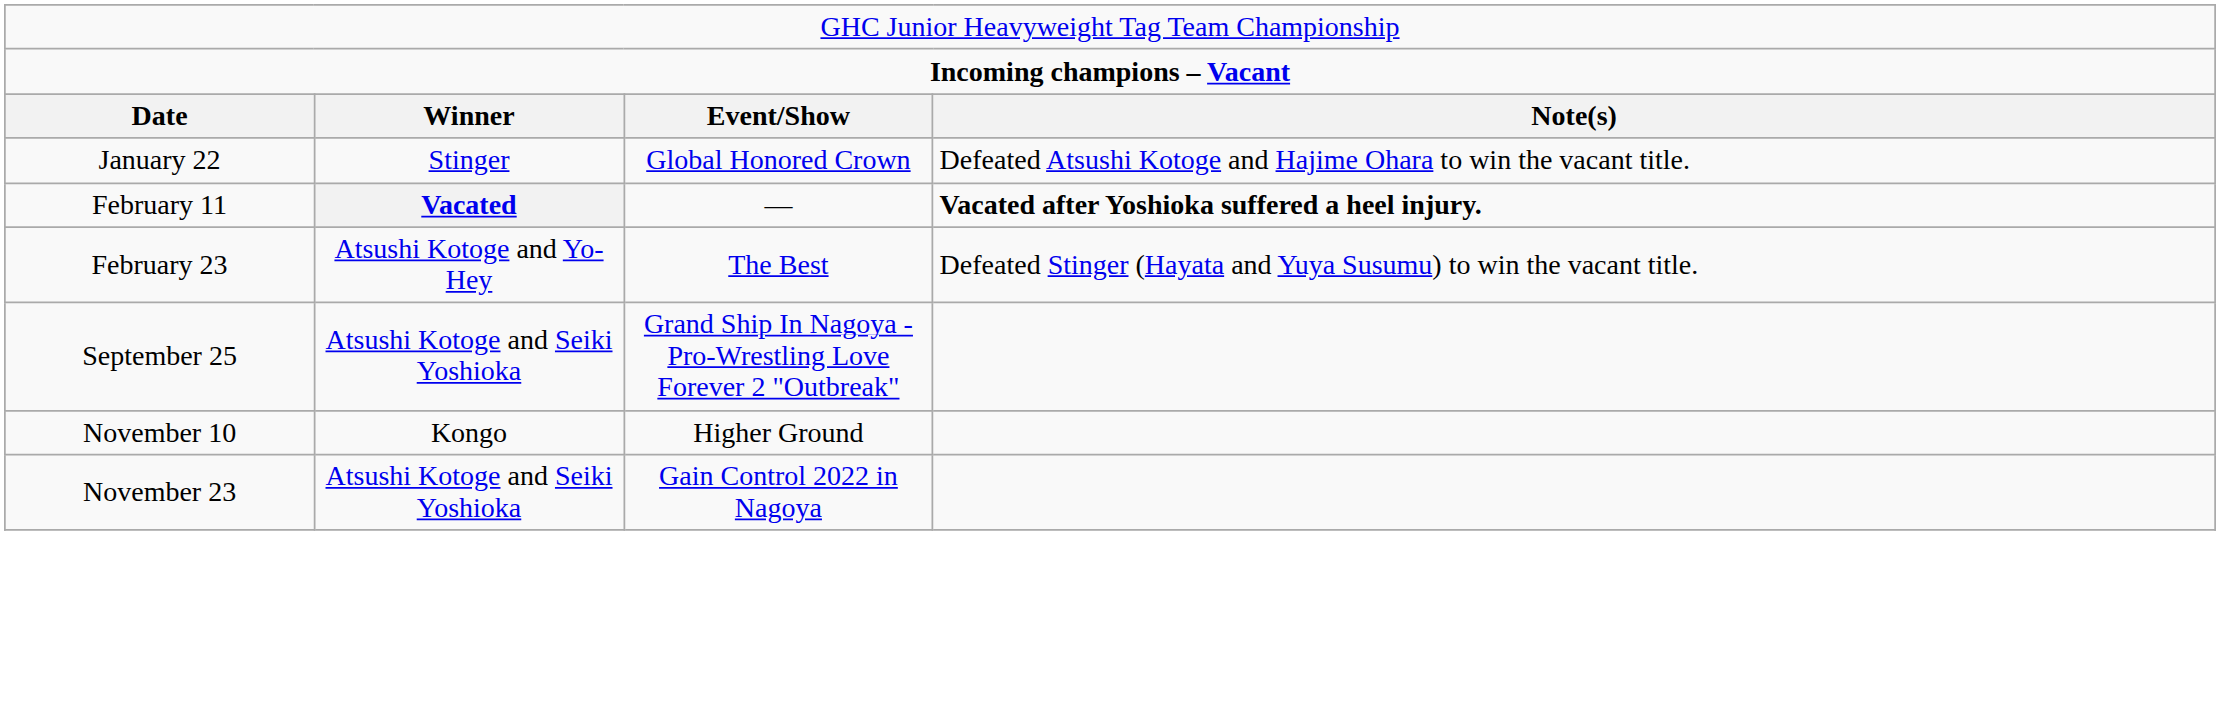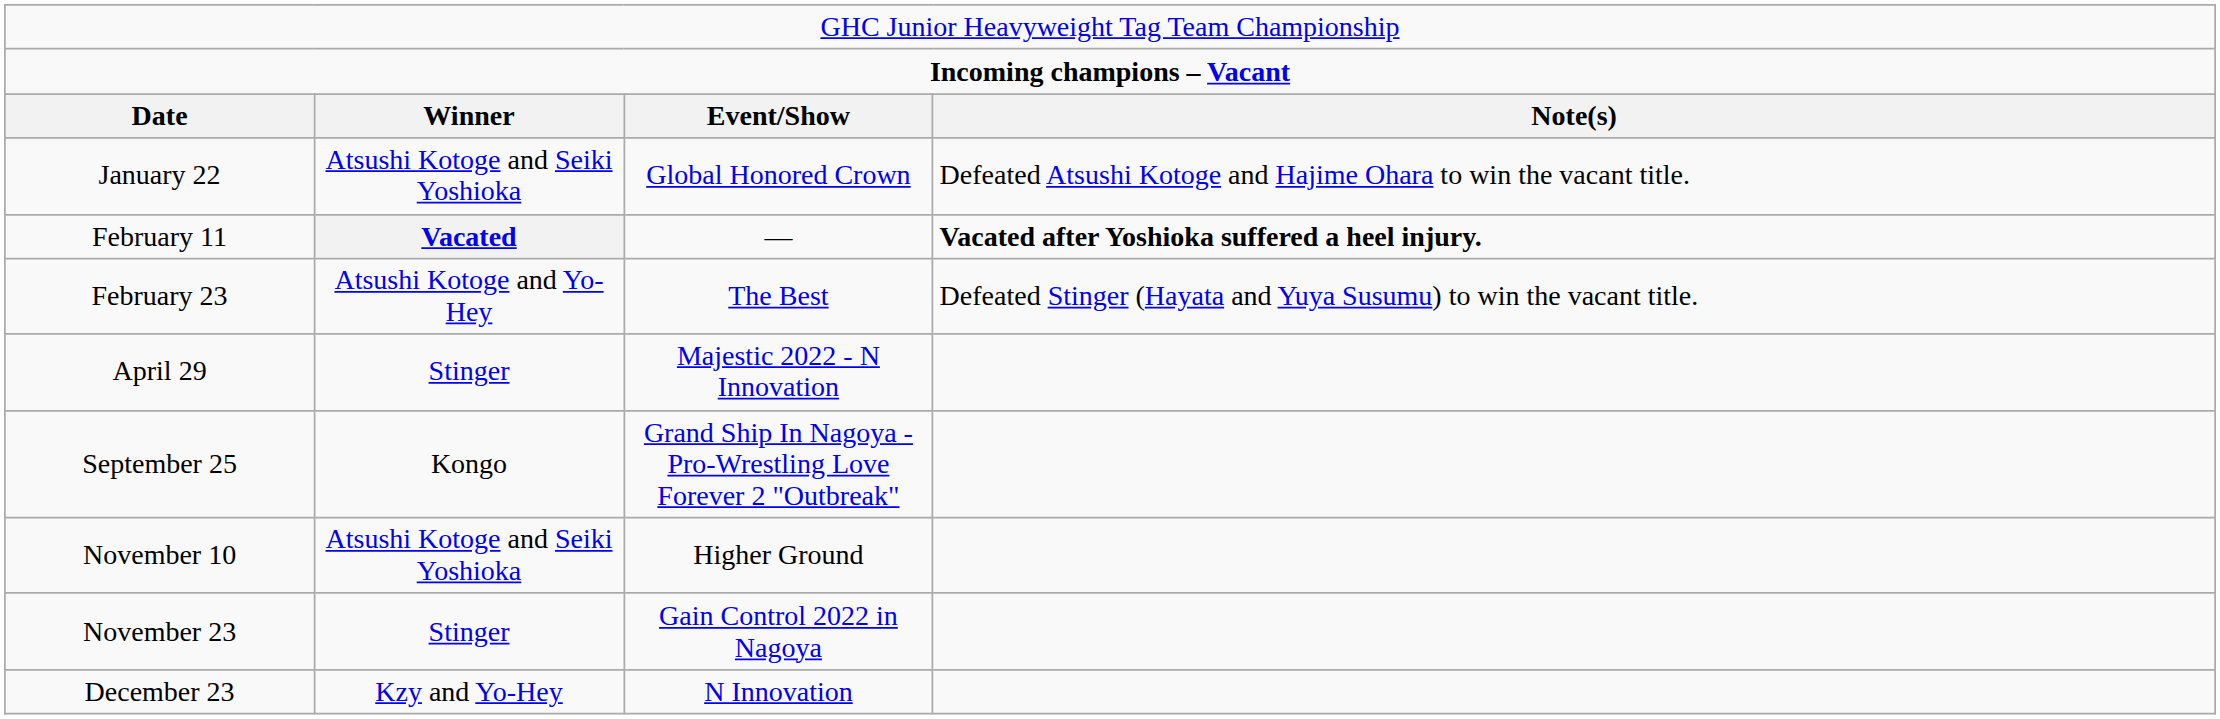 <table class="wikitable" style="text-align:center; width:100%;">
 <tr>
 <td colspan="4" style="text-align: center;"><a href='#'>GHC Junior Heavyweight Tag Team Championship</a></td>
 </tr>
 <tr>
 <td colspan="4" style="text-align: center;"><strong>Incoming champions – <a href='#'>Vacant</a></strong></td>
 </tr>
 <tr>
 <th width=14%>Date</th>
 <th width=14%>Winner</th>
 <th width=14%>Event/Show</th>
 <th width=58%>Note(s)</th>
 </tr>
 <tr>
 <td>January 22</td>
-<td><a href='#'>Stinger</a><br></td>
+<td><a href='#'>Atsushi Kotoge</a> and <a href='#'>Seiki Yoshioka</a></td>
 <td><a href='#'>Global Honored Crown</a></td>
 <td align=left>Defeated <a href='#'>Atsushi Kotoge</a> and <a href='#'>Hajime Ohara</a> to win the vacant title.</td>
 </tr>
 <tr>
 <td>February 11</td>
 <th><a href='#'>Vacated</a></th>
 <td>—</td>
 <td align=left><strong>Vacated after Yoshioka suffered a heel injury.</strong></td>
 </tr>
 <tr>
 <td>February 23</td>
 <td><a href='#'>Atsushi Kotoge</a> and <a href='#'>Yo-Hey</a></td>
 <td><a href='#'>The Best</a></td>
 <td align=left>Defeated <a href='#'>Stinger</a> (<a href='#'>Hayata</a> and <a href='#'>Yuya Susumu</a>) to win the vacant title.</td>
 </tr>
 <tr>
+<td>April 29</td>
+<td><a href='#'>Stinger</a><br></td>
+<td><a href='#'>Majestic 2022 - N Innovation</a></td>
+<td></td>
+</tr>
+<tr>
 <td>September 25</td>
-<td><a href='#'>Atsushi Kotoge</a> and <a href='#'>Seiki Yoshioka</a></td>
+<td>Kongo<br></td>
 <td><a href='#'>Grand Ship In Nagoya - Pro-Wrestling Love Forever 2 "Outbreak"</a></td>
 <td></td>
 </tr>
 <tr>
 <td>November 10</td>
-<td>Kongo<br></td>
+<td><a href='#'>Atsushi Kotoge</a> and <a href='#'>Seiki Yoshioka</a></td>
 <td>Higher Ground<br></td>
 <td></td>
 </tr>
 <tr>
 <td>November 23</td>
-<td><a href='#'>Atsushi Kotoge</a> and <a href='#'>Seiki Yoshioka</a></td>
+<td><a href='#'>Stinger</a><br></td>
 <td><a href='#'>Gain Control 2022 in Nagoya</a></td>
 <td></td>
 </tr>
+<tr>
+<td>December 23</td>
+<td><a href='#'>Kzy</a> and <a href='#'>Yo-Hey</a></td>
+<td><a href='#'>N Innovation</a></td>
+<td></td>
+</tr>
 </table>
